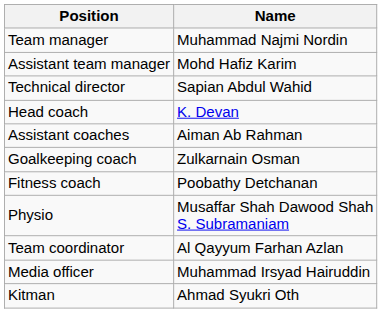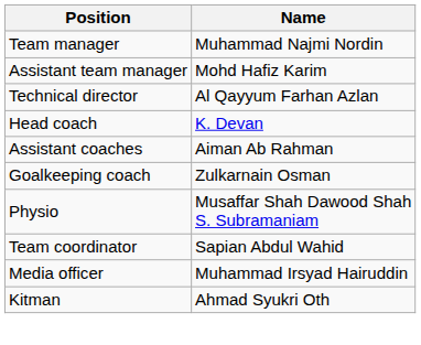 <table class="wikitable">
 <tr>
 <th>Position</th>
 <th>Name</th>
 </tr>
 <tr>
 <td>Team manager</td>
 <td> Muhammad Najmi Nordin</td>
 </tr>
 <tr>
 <td>Assistant team manager</td>
 <td> Mohd Hafiz Karim</td>
 </tr>
 <tr>
 <td>Technical director</td>
-<td> Sapian Abdul Wahid</td>
+<td> Al Qayyum Farhan Azlan</td>
 </tr>
 <tr>
 <td>Head coach</td>
 <td> <a href='#'>K. Devan</a></td>
 </tr>
 <tr>
 <td>Assistant coaches</td>
 <td> Aiman Ab Rahman</td>
 </tr>
 <tr>
 <td>Goalkeeping coach</td>
 <td> Zulkarnain Osman</td>
 </tr>
 <tr>
-<td>Fitness coach</td>
-<td> Poobathy Detchanan</td>
-</tr>
-<tr>
 <td>Physio</td>
 <td> Musaffar Shah Dawood Shah <br>  <a href='#'>S. Subramaniam</a></td>
 </tr>
 <tr>
 <td>Team coordinator</td>
-<td> Al Qayyum Farhan Azlan</td>
+<td> Sapian Abdul Wahid</td>
 </tr>
 <tr>
 <td>Media officer</td>
 <td> Muhammad Irsyad Hairuddin</td>
 </tr>
 <tr>
 <td>Kitman</td>
 <td> Ahmad Syukri Oth</td>
 </tr>
 </table>
